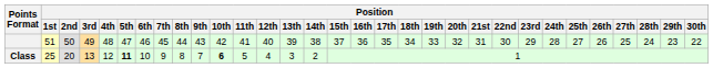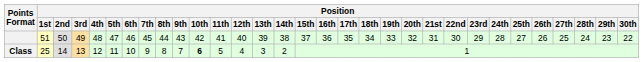 <table class="wikitable" style="font-size:85%; text-align:center">
 <tr style="background:#f9f9f9">
 <th rowspan=2>Points Format</th>
 <th colspan=31>Position</th>
 </tr>
 <tr>
 <th>1st</th>
 <th>2nd</th>
 <th>3rd</th>
 <th>4th</th>
 <th>5th</th>
 <th>6th</th>
 <th>7th</th>
 <th>8th</th>
 <th>9th</th>
 <th>10th</th>
 <th>11th</th>
 <th>12th</th>
 <th>13th</th>
 <th>14th</th>
 <th>15th</th>
 <th>16th</th>
 <th>17th</th>
 <th>18th</th>
 <th>19th</th>
 <th>20th</th>
 <th>21st</th>
 <th>22nd</th>
 <th>23rd</th>
 <th>24th</th>
 <th>25th</th>
 <th>26th</th>
 <th>27th</th>
 <th>28th</th>
 <th>29th</th>
 <th>30th</th>
 </tr>
 <tr>
 <th></th>
 <td style="background: #ffffbf">51</td>
 <td style="background: #dfdfdf">50</td>
 <td style="background: #ffdf9f">49</td>
 <td style="background: #dfffdf">48</td>
 <td style="background: #dfffdf">47</td>
 <td style="background: #dfffdf">46</td>
 <td style="background: #dfffdf">45</td>
 <td style="background: #dfffdf">44</td>
 <td style="background: #dfffdf">43</td>
 <td style="background: #dfffdf">42</td>
 <td style="background: #dfffdf">41</td>
 <td style="background: #dfffdf">40</td>
 <td style="background: #dfffdf">39</td>
 <td style="background: #dfffdf">38</td>
 <td style="background: #dfffdf">37</td>
 <td style="background: #dfffdf">36</td>
 <td style="background: #dfffdf">35</td>
 <td style="background: #dfffdf">34</td>
 <td style="background: #dfffdf">33</td>
 <td style="background: #dfffdf">32</td>
 <td style="background: #dfffdf">31</td>
 <td style="background: #dfffdf">30</td>
 <td style="background: #dfffdf">29</td>
 <td style="background: #dfffdf">28</td>
 <td style="background: #dfffdf">27</td>
 <td style="background: #dfffdf">26</td>
 <td style="background: #dfffdf">25</td>
 <td style="background: #dfffdf">24</td>
 <td style="background: #dfffdf">23</td>
 <td style="background: #dfffdf">22</td>
 </tr>
 <tr>
 <th>Class</th>
 <td style="background: #ffffbf;">25</td>
-<td style="background: #dfdfdf;">20</td>
+<td style="background: #dfdfdf;">14</td>
 <td style="background: #ffdf9f;">13</td>
 <td style="background: #dfffdf;">12</td>
-<td style="background: #dfffdf;"><strong>11</strong></td>
+<td style="background: #dfffdf;">11</td>
 <td style="background: #dfffdf;">10</td>
 <td style="background: #dfffdf;">9</td>
 <td style="background: #dfffdf;">8</td>
 <td style="background: #dfffdf;">7</td>
 <td style="background: #dfffdf;"><strong>6</strong></td>
 <td style="background: #dfffdf;">5</td>
 <td style="background: #dfffdf;">4</td>
 <td style="background: #dfffdf;">3</td>
 <td style="background: #dfffdf;">2</td>
 <td colspan=16 style="background: #dfffdf;">1</td>
 </tr>
 </table>
